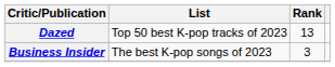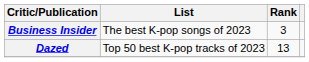 <table class="wikitable sortable plainrowheaders" style="text-align:center">
 <tr>
 <th scope="col">Critic/Publication</th>
 <th scope="col">List</th>
 <th scope="col">Rank</th>
 <th scope="col" class="unsortable"></th>
 </tr>
 <tr>
+<th scope="row"><em><a href='#'>Business Insider</a></em></th>
+<td style="text-align:left">The best K-pop songs of 2023</td>
+<td>3</td>
+<td></td>
+</tr>
+<tr>
 <th scope="row"><em><a href='#'>Dazed</a></em></th>
 <td style="text-align:left">Top 50 best K-pop tracks of 2023</td>
 <td>13</td>
 <td></td>
 </tr>
 <tr>
-<th scope="row"><em><a href='#'>Business Insider</a></em></th>
-<td style="text-align:left">The best K-pop songs of 2023</td>
-<td>3</td>
-<td></td>
-</tr>
-<tr>
 </tr>
 </table>
